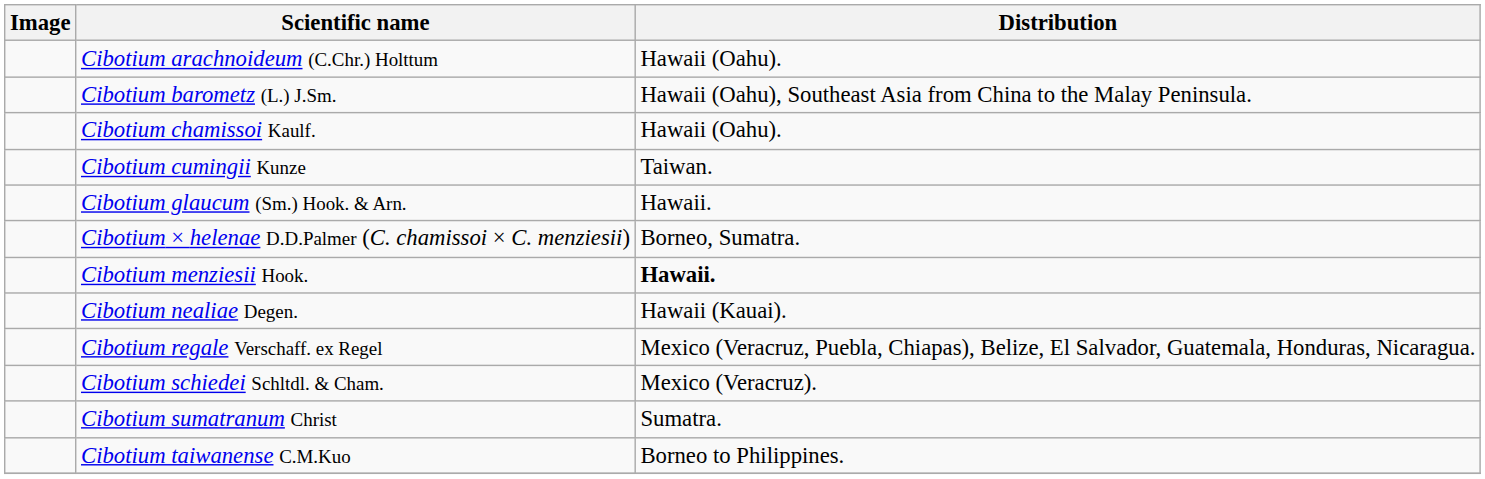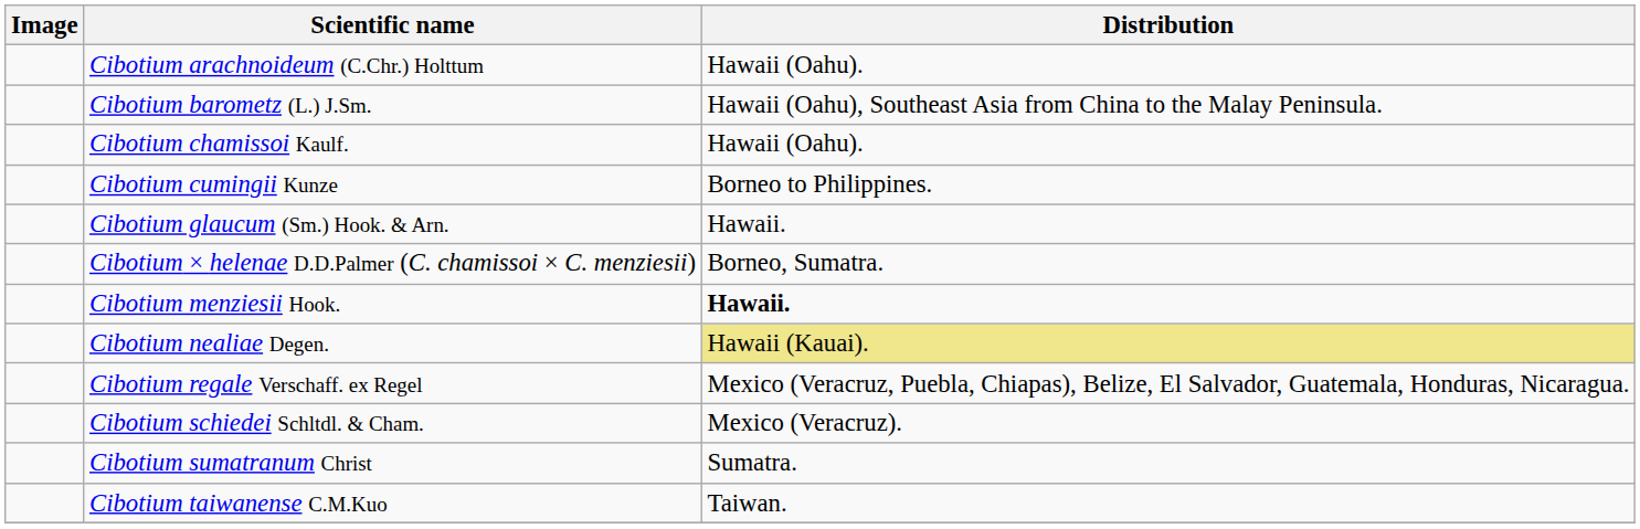 <table class="wikitable">
 <tr>
 <th>Image</th>
 <th>Scientific name</th>
 <th>Distribution</th>
 </tr>
 <tr>
 <td></td>
 <td><em><a href='#'>Cibotium arachnoideum</a></em> <small>(C.Chr.) Holttum</small></td>
 <td>Hawaii (Oahu).</td>
 </tr>
 <tr>
 <td></td>
 <td><em><a href='#'>Cibotium barometz</a></em> <small>(L.) J.Sm.</small></td>
 <td>Hawaii (Oahu), Southeast Asia from China to the Malay Peninsula.</td>
 </tr>
 <tr>
 <td></td>
 <td><em><a href='#'>Cibotium chamissoi</a></em> <small>Kaulf.</small></td>
 <td>Hawaii (Oahu).</td>
 </tr>
 <tr>
 <td></td>
 <td><em><a href='#'>Cibotium cumingii</a></em> <small>Kunze</small></td>
-<td>Taiwan.</td>
+<td>Borneo to Philippines.</td>
 </tr>
 <tr>
 <td></td>
 <td><em><a href='#'>Cibotium glaucum</a></em> <small>(Sm.) Hook. & Arn.</small></td>
 <td>Hawaii.</td>
 </tr>
 <tr>
 <td></td>
 <td><a href='#'><em>Cibotium</em> × <em>helenae</em></a> <small>D.D.Palmer</small> (<em>C. chamissoi</em> × <em>C. menziesii</em>)</td>
 <td>Borneo, Sumatra.</td>
 </tr>
 <tr>
 <td></td>
 <td><em><a href='#'>Cibotium menziesii</a></em> <small>Hook.</small></td>
 <td><strong>Hawaii.</strong></td>
 </tr>
 <tr>
 <td></td>
 <td><em><a href='#'>Cibotium nealiae</a></em> <small>Degen.</small></td>
-<td>Hawaii (Kauai).</td>
+<td style="background: khaki;">Hawaii (Kauai).</td>
 </tr>
 <tr>
 <td></td>
 <td><em><a href='#'>Cibotium regale</a></em> <small>Verschaff. ex Regel</small></td>
 <td>Mexico (Veracruz, Puebla, Chiapas), Belize, El Salvador, Guatemala, Honduras, Nicaragua.</td>
 </tr>
 <tr>
 <td></td>
 <td><em><a href='#'>Cibotium schiedei</a></em> <small>Schltdl. & Cham.</small></td>
 <td>Mexico (Veracruz).</td>
 </tr>
 <tr>
 <td></td>
 <td><em><a href='#'>Cibotium sumatranum</a></em> <small>Christ</small></td>
 <td>Sumatra.</td>
 </tr>
 <tr>
 <td></td>
 <td><em><a href='#'>Cibotium taiwanense</a></em> <small>C.M.Kuo</small></td>
-<td>Borneo to Philippines.</td>
+<td>Taiwan.</td>
 </tr>
 <tr>
 </tr>
 </table>
